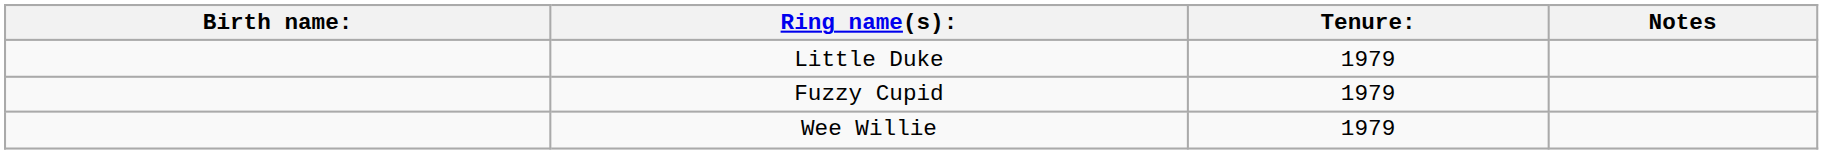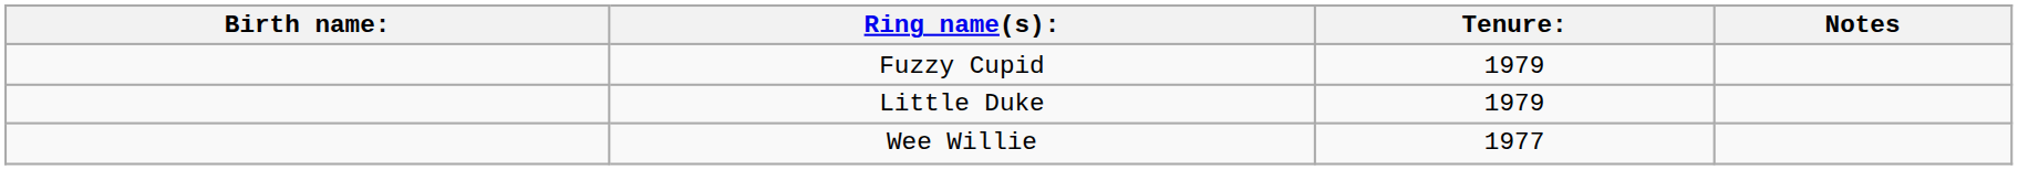 <table class="sortable wikitable" style="font-size:85%; text-align:center; width:70%;">
 <tr>
 <th>Birth name:</th>
 <th><a href='#'>Ring name</a>(s):</th>
 <th>Tenure:</th>
 <th>Notes</th>
 </tr>
 <tr>
 <td></td>
+<td>Fuzzy Cupid</td>
+<td sort>1979</td>
+<td></td>
+</tr>
+<tr>
+<td></td>
 <td>Little Duke</td>
 <td sort>1979</td>
 <td></td>
 </tr>
 <tr>
 <td></td>
-<td>Fuzzy Cupid</td>
-<td sort>1979</td>
-<td></td>
-</tr>
-<tr>
-<td></td>
 <td>Wee Willie</td>
-<td sort>1979</td>
+<td sort>1977</td>
 <td></td>
 </tr>
 </table>
